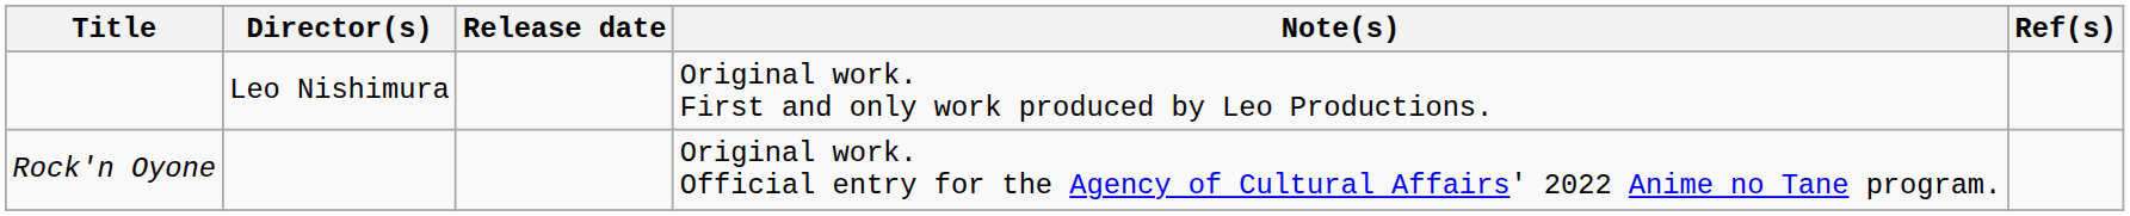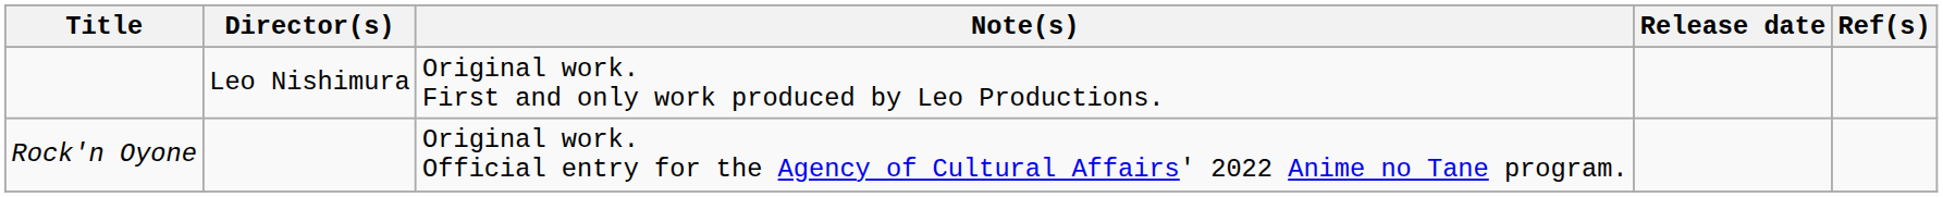 <table class="wikitable sortable">
 <tr>
 <th scope="col">Title</th>
 <th scope="col">Director(s)</th>
+<th scope="col" class="unsortable">Note(s)</th>
 <th scope="col">Release date</th>
-<th scope="col" class="unsortable">Note(s)</th>
 <th scope="col" class="unsortable">Ref(s)</th>
 </tr>
 <tr>
 <td><em></em></td>
 <td>Leo Nishimura</td>
+<td>Original work.<br>First and only work produced by Leo Productions.</td>
 <td></td>
-<td>Original work.<br>First and only work produced by Leo Productions.</td>
 <td style="text-align:center"></td>
 </tr>
 <tr>
 <td><em>Rock'n Oyone</em></td>
 <td></td>
+<td>Original work.<br>Official entry for the <a href='#'>Agency of Cultural Affairs</a>' 2022 <a href='#'>Anime no Tane</a> program.</td>
 <td></td>
-<td>Original work.<br>Official entry for the <a href='#'>Agency of Cultural Affairs</a>' 2022 <a href='#'>Anime no Tane</a> program.</td>
 <td style="text-align:center"></td>
 </tr>
 </table>
